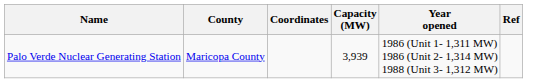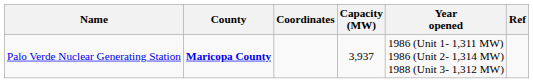 <table class="wikitable sortable">
 <tr>
 <th>Name</th>
 <th>County</th>
 <th>Coordinates</th>
 <th>Capacity<br>(MW)</th>
 <th>Year<br>opened</th>
 <th>Ref</th>
 </tr>
 <tr>
 <td><a href='#'>Palo Verde Nuclear Generating Station</a></td>
-<td><a href='#'>Maricopa County</a></td>
+<td><strong><a href='#'>Maricopa County</a></strong></td>
 <td></td>
-<td align=center>3,939</td>
+<td align=center>3,937</td>
 <td>1986 (Unit 1- 1,311 MW)<br> 1986 (Unit 2- 1,314 MW)<br> 1988 (Unit 3- 1,312 MW)</td>
 <td></td>
 </tr>
 </table>
